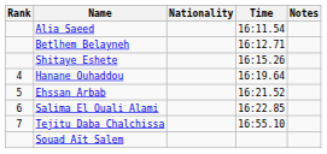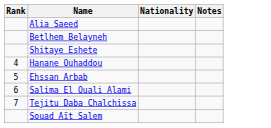 <table class="wikitable sortable" style="text-align:center">
 <tr>
 <th>Rank</th>
 <th>Name</th>
 <th>Nationality</th>
-<th>Time</th>
 <th>Notes</th>
 </tr>
 <tr>
 <td></td>
 <td align=left><a href='#'>Alia Saeed</a></td>
 <td align=left></td>
-<td>16:11.54</td>
 <td></td>
 </tr>
 <tr>
 <td></td>
 <td align=left><a href='#'>Betlhem Belayneh</a></td>
 <td align=left></td>
-<td>16:12.71</td>
 <td></td>
 </tr>
 <tr>
 <td></td>
 <td align=left><a href='#'>Shitaye Eshete</a></td>
 <td align=left></td>
-<td>16:15.26</td>
 <td></td>
 </tr>
 <tr>
 <td>4</td>
 <td align=left><a href='#'>Hanane Ouhaddou</a></td>
 <td align=left></td>
-<td>16:19.64</td>
 <td></td>
 </tr>
 <tr>
 <td>5</td>
 <td align=left><a href='#'>Ehssan Arbab</a></td>
 <td align=left></td>
-<td>16:21.52</td>
 <td></td>
 </tr>
 <tr>
 <td>6</td>
 <td align=left><a href='#'>Salima El Ouali Alami</a></td>
 <td align=left></td>
-<td>16:22.85</td>
 <td></td>
 </tr>
 <tr>
 <td>7</td>
 <td align=left><a href='#'>Tejitu Daba Chalchissa</a></td>
 <td align=left></td>
-<td>16:55.10</td>
 <td></td>
 </tr>
 <tr>
 <td></td>
 <td align=left><a href='#'>Souad Aït Salem</a></td>
 <td align=left></td>
 <td></td>
-<td></td>
 </tr>
 </table>
